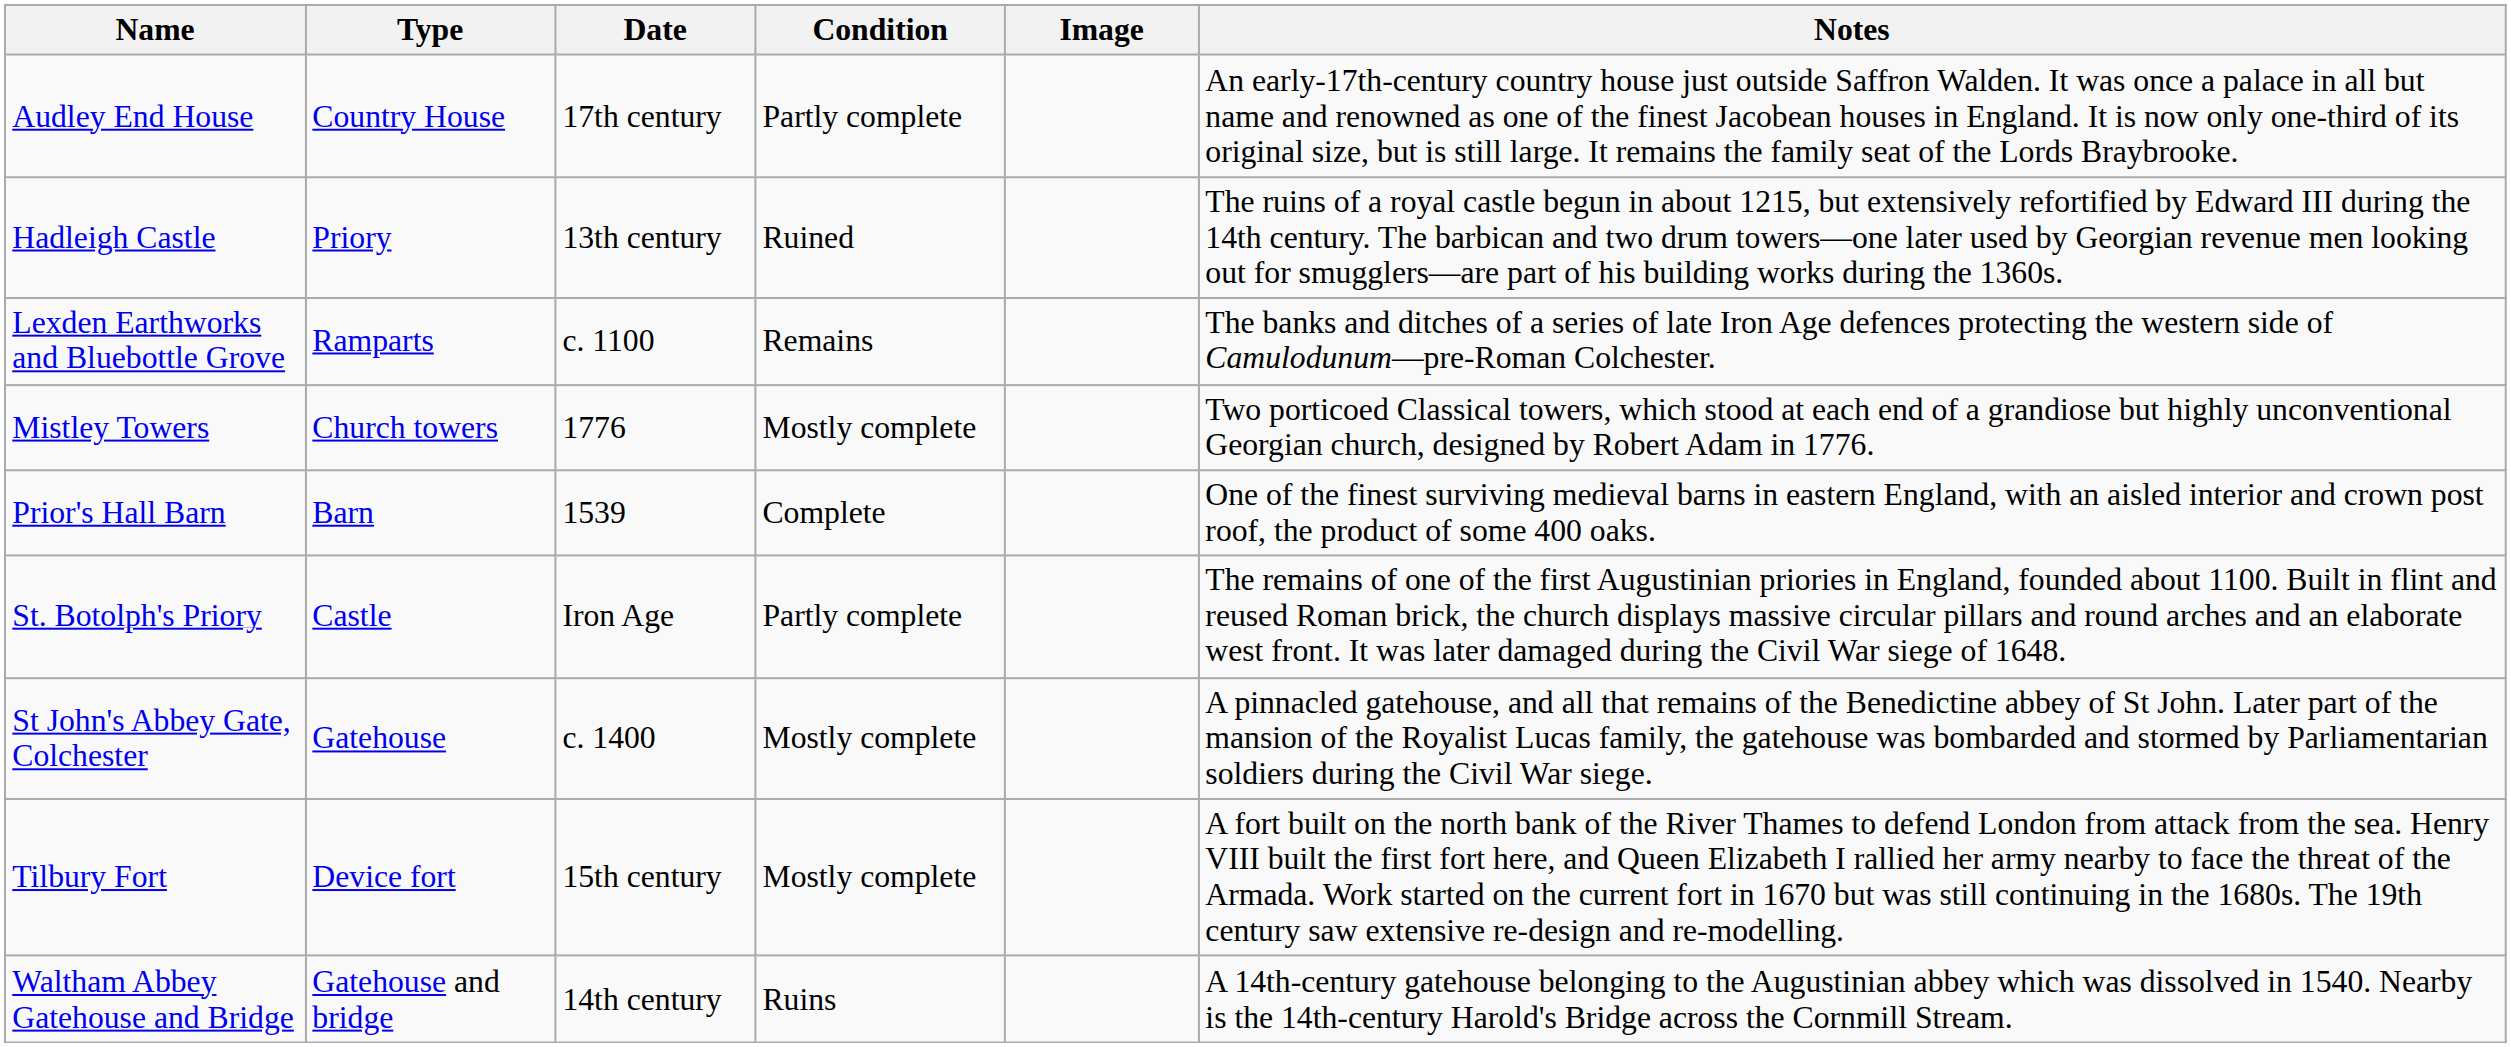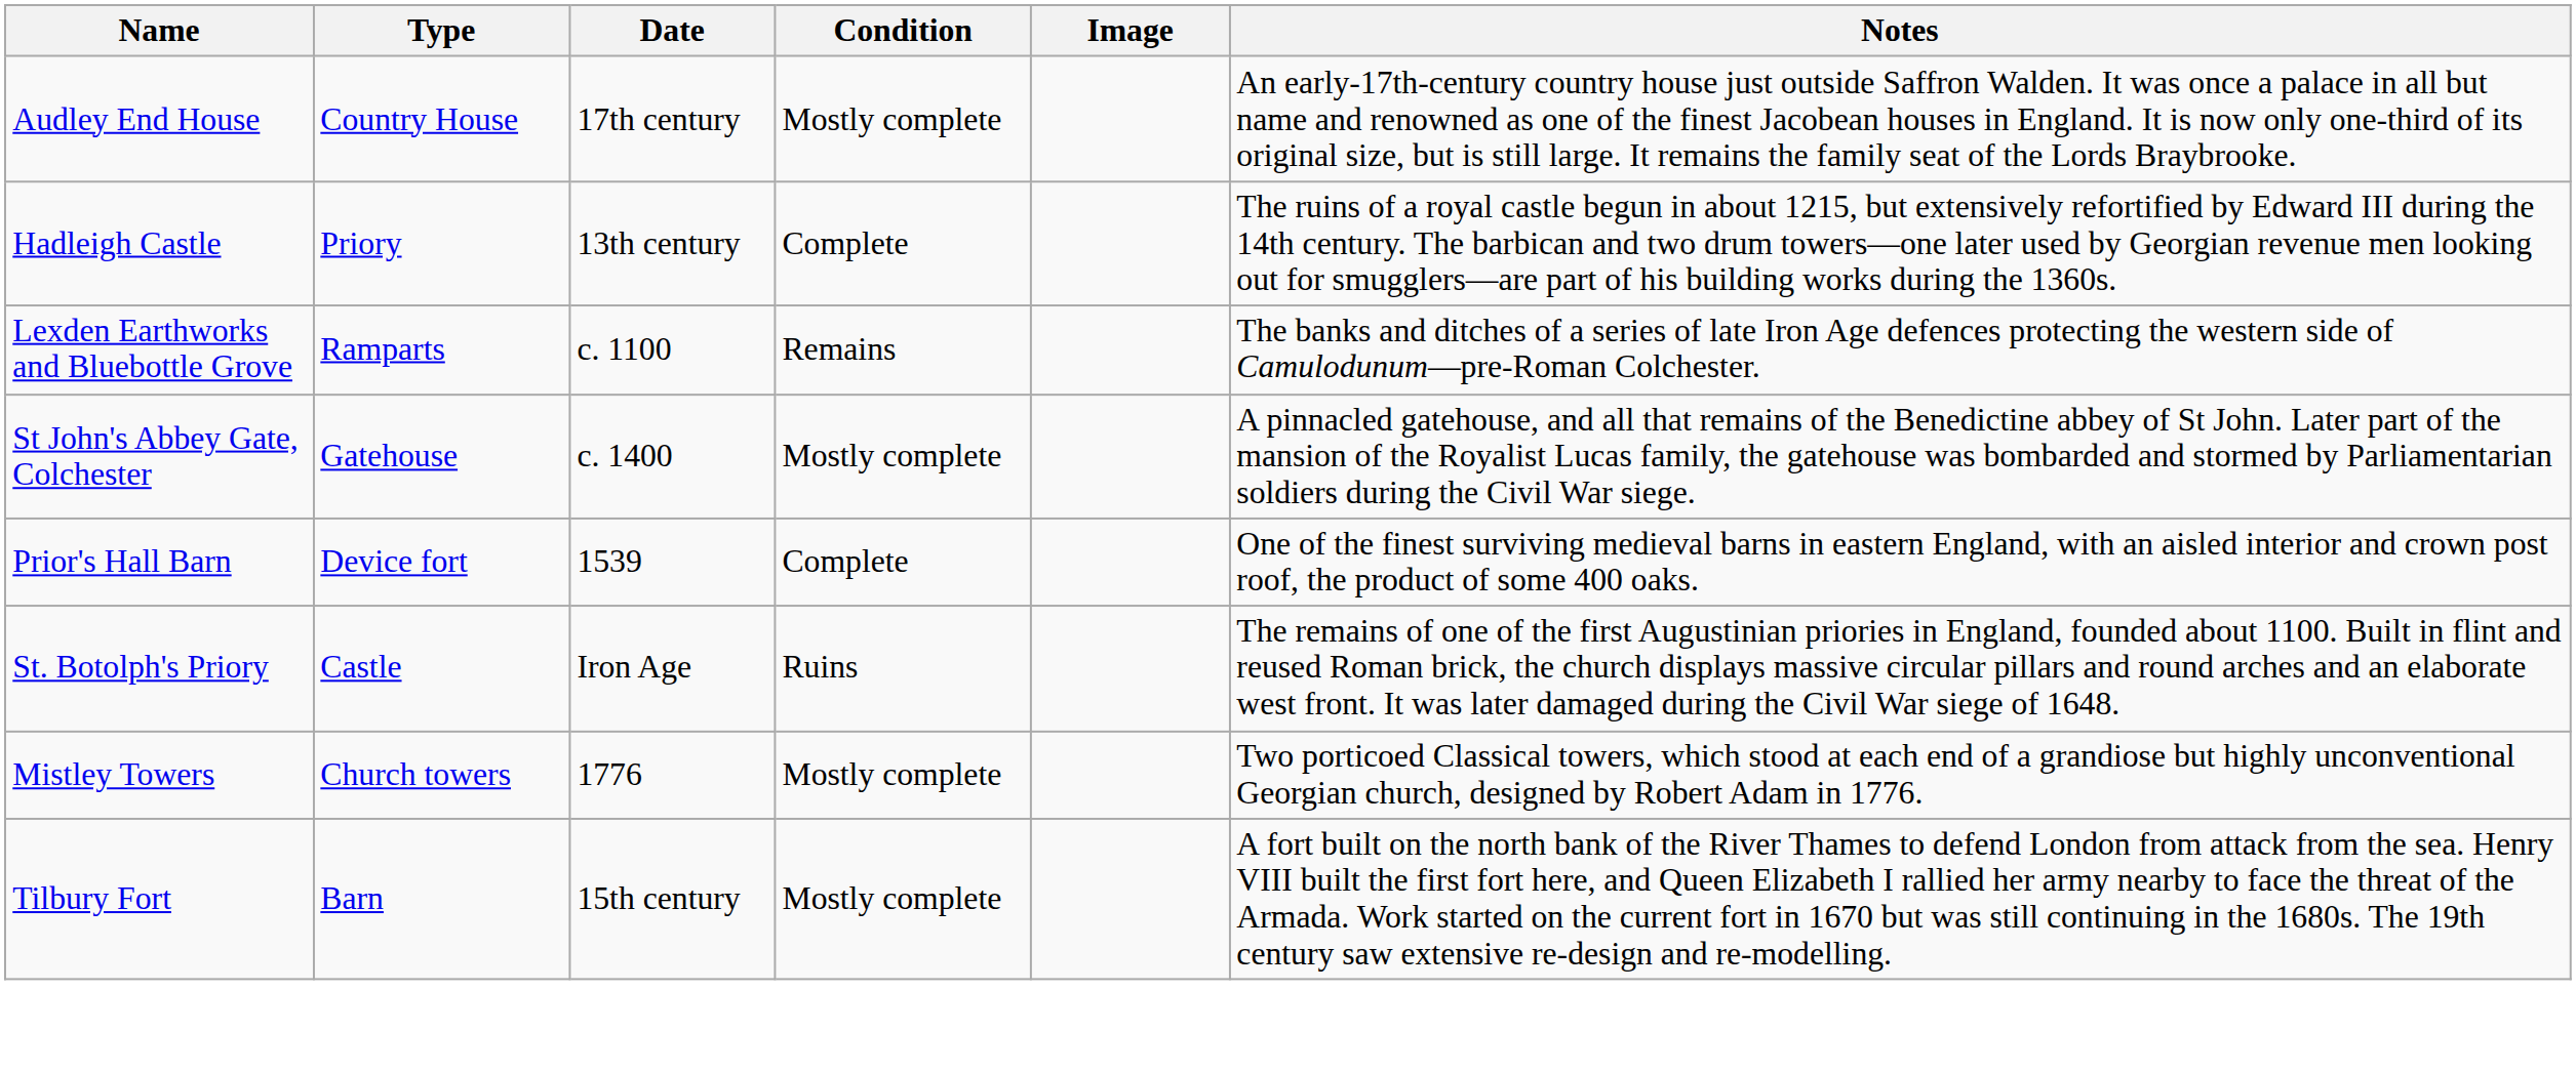 <table class="wikitable sortable" width="100%">
 <tr>
 <th width="12%">Name</th>
 <th width="10%">Type</th>
 <th width="8%">Date</th>
 <th width="10%">Condition</th>
 <th class="unsortable" width="90px">Image</th>
 <th class="unsortable">Notes</th>
 </tr>
 <tr>
 <td><a href='#'>Audley End House</a></td>
 <td><a href='#'>Country House</a></td>
 <td>17th century</td>
-<td>Partly complete</td>
+<td>Mostly complete</td>
 <td></td>
 <td>An early-17th-century country house just outside Saffron Walden. It was once a palace in all but name and renowned as one of the finest Jacobean houses in England. It is now only one-third of its original size, but is still large. It remains the family seat of the Lords Braybrooke.</td>
 </tr>
 <tr>
 <td><a href='#'>Hadleigh Castle</a></td>
 <td><a href='#'>Priory</a></td>
 <td>13th century</td>
-<td>Ruined</td>
+<td>Complete</td>
 <td></td>
 <td>The ruins of a royal castle begun in about 1215, but extensively refortified by Edward III during the 14th century. The barbican and two drum towers—one later used by Georgian revenue men looking out for smugglers—are part of his building works during the 1360s.</td>
 </tr>
 <tr>
 <td><a href='#'>Lexden Earthworks and Bluebottle Grove</a></td>
 <td><a href='#'>Ramparts</a></td>
 <td>c. 1100</td>
 <td>Remains</td>
 <td></td>
 <td>The banks and ditches of a series of late Iron Age defences protecting the western side of <em>Camulodunum</em>—pre-Roman Colchester.</td>
 </tr>
 <tr>
-<td><a href='#'>Mistley Towers</a></td>
-<td><a href='#'>Church towers</a></td>
-<td>1776</td>
+<td><a href='#'>St John's Abbey Gate, Colchester</a></td>
+<td><a href='#'>Gatehouse</a></td>
+<td>c. 1400</td>
 <td>Mostly complete</td>
 <td></td>
-<td>Two porticoed Classical towers, which stood at each end of a grandiose but highly unconventional Georgian church, designed by Robert Adam in 1776.</td>
+<td>A pinnacled gatehouse, and all that remains of the Benedictine abbey of St John. Later part of the mansion of the Royalist Lucas family, the gatehouse was bombarded and stormed by Parliamentarian soldiers during the Civil War siege.</td>
 </tr>
 <tr>
 <td><a href='#'>Prior's Hall Barn</a></td>
-<td><a href='#'>Barn</a></td>
+<td><a href='#'>Device fort</a></td>
 <td>1539</td>
 <td>Complete</td>
 <td></td>
 <td>One of the finest surviving medieval barns in eastern England, with an aisled interior and crown post roof, the product of some 400 oaks.</td>
 </tr>
 <tr>
 <td><a href='#'>St. Botolph's Priory</a></td>
 <td><a href='#'>Castle</a></td>
 <td>Iron Age</td>
-<td>Partly complete</td>
+<td>Ruins</td>
 <td></td>
 <td>The remains of one of the first Augustinian priories in England, founded about 1100. Built in flint and reused Roman brick, the church displays massive circular pillars and round arches and an elaborate west front. It was later damaged during the Civil War siege of 1648.</td>
 </tr>
 <tr>
-<td><a href='#'>St John's Abbey Gate, Colchester</a></td>
-<td><a href='#'>Gatehouse</a></td>
-<td>c. 1400</td>
+<td><a href='#'>Mistley Towers</a></td>
+<td><a href='#'>Church towers</a></td>
+<td>1776</td>
 <td>Mostly complete</td>
 <td></td>
-<td>A pinnacled gatehouse, and all that remains of the Benedictine abbey of St John. Later part of the mansion of the Royalist Lucas family, the gatehouse was bombarded and stormed by Parliamentarian soldiers during the Civil War siege.</td>
+<td>Two porticoed Classical towers, which stood at each end of a grandiose but highly unconventional Georgian church, designed by Robert Adam in 1776.</td>
 </tr>
 <tr>
 <td><a href='#'>Tilbury Fort</a></td>
-<td><a href='#'>Device fort</a></td>
+<td><a href='#'>Barn</a></td>
 <td>15th century</td>
 <td>Mostly complete</td>
 <td></td>
 <td>A fort built on the north bank of the River Thames to defend London from attack from the sea. Henry VIII built the first fort here, and Queen Elizabeth I rallied her army nearby to face the threat of the Armada. Work started on the current fort in 1670 but was still continuing in the 1680s. The 19th century saw extensive re-design and re-modelling.</td>
 </tr>
-<tr>
-<td><a href='#'>Waltham Abbey Gatehouse and Bridge</a></td>
-<td><a href='#'>Gatehouse</a> and <a href='#'>bridge</a></td>
-<td>14th century</td>
-<td>Ruins</td>
-<td></td>
-<td>A 14th-century gatehouse belonging to the Augustinian abbey which was dissolved in 1540. Nearby is the 14th-century Harold's Bridge across the Cornmill Stream.</td>
-</tr>
 </table>
